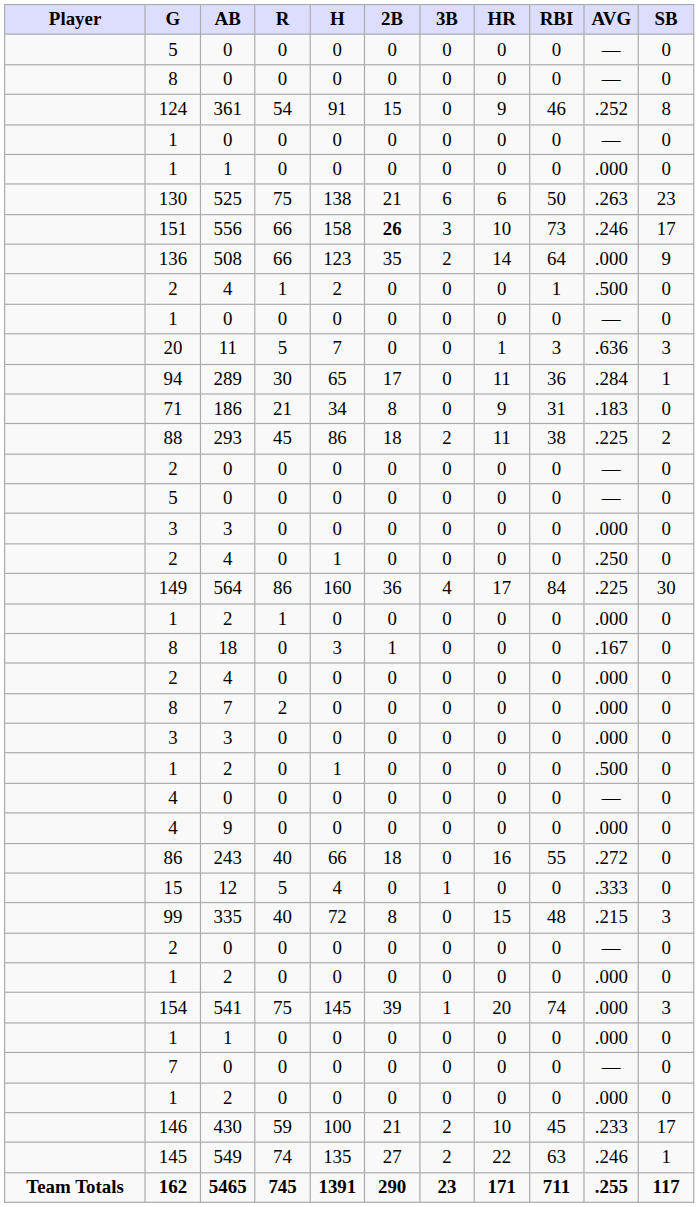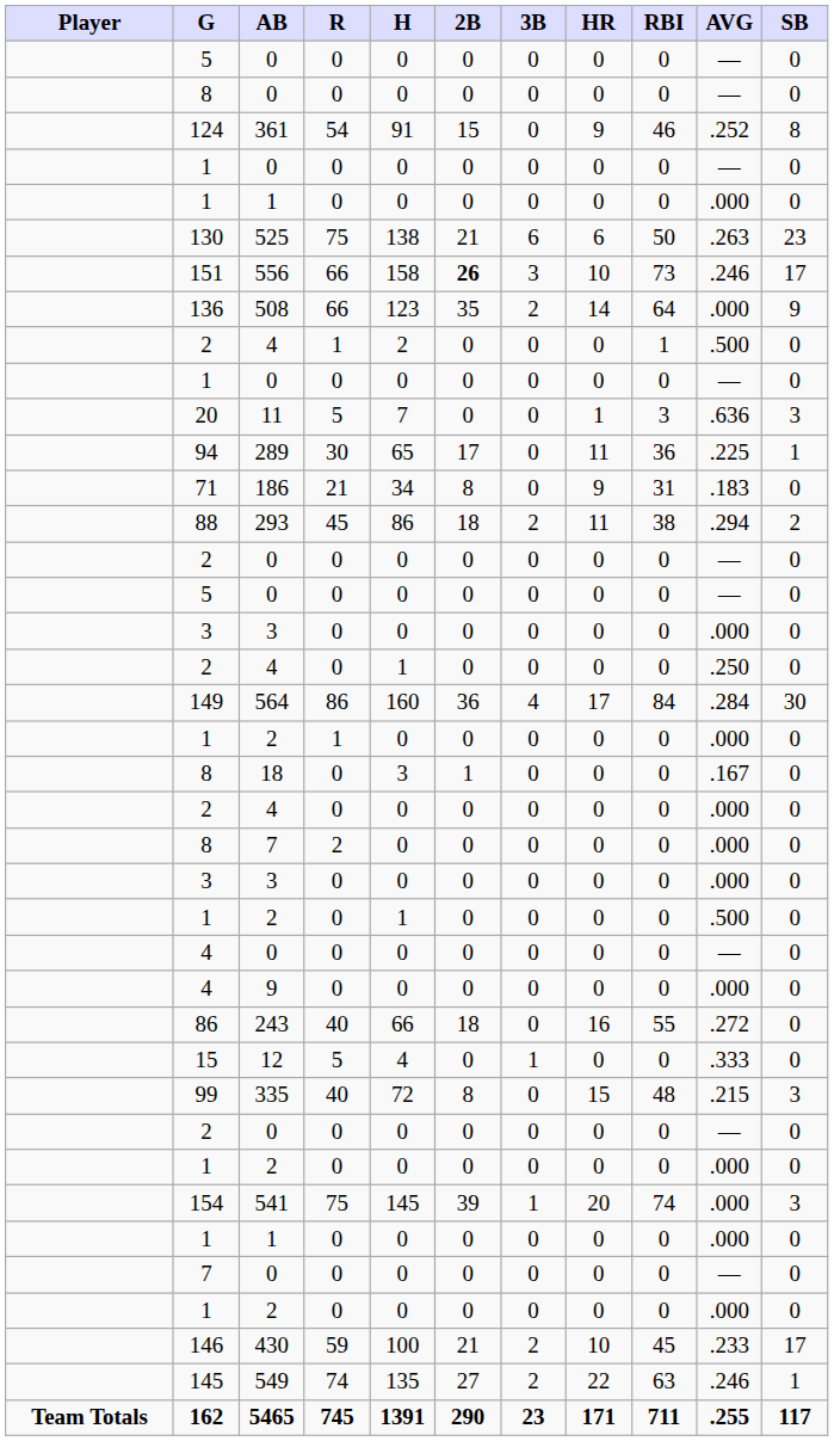 <table class="wikitable sortable" style="text-align:center;">
 <tr>
 <th style="background:#ddf; width:18%;">Player</th>
 <th style="background:#ddf; width:7%;">G</th>
 <th style="background:#ddf; width:7%;">AB</th>
 <th style="background:#ddf; width:7%;">R</th>
 <th style="background:#ddf; width:7%;">H</th>
 <th style="background:#ddf; width:7%;">2B</th>
 <th style="background:#ddf; width:7%;">3B</th>
 <th style="background:#ddf; width:7%;">HR</th>
 <th style="background:#ddf; width:7%;">RBI</th>
 <th style="background:#ddf; width:7%;">AVG</th>
 <th style="background:#ddf; width:7%;">SB</th>
 </tr>
 <tr>
 <td align=left></td>
 <td>5</td>
 <td>0</td>
 <td>0</td>
 <td>0</td>
 <td>0</td>
 <td>0</td>
 <td>0</td>
 <td>0</td>
 <td>—</td>
 <td>0</td>
 </tr>
 <tr>
 <td align=left></td>
 <td>8</td>
 <td>0</td>
 <td>0</td>
 <td>0</td>
 <td>0</td>
 <td>0</td>
 <td>0</td>
 <td>0</td>
 <td>—</td>
 <td>0</td>
 </tr>
 <tr>
 <td align=left></td>
 <td>124</td>
 <td>361</td>
 <td>54</td>
 <td>91</td>
 <td>15</td>
 <td>0</td>
 <td>9</td>
 <td>46</td>
 <td>.252</td>
 <td>8</td>
 </tr>
 <tr>
 <td align=left></td>
 <td>1</td>
 <td>0</td>
 <td>0</td>
 <td>0</td>
 <td>0</td>
 <td>0</td>
 <td>0</td>
 <td>0</td>
 <td>—</td>
 <td>0</td>
 </tr>
 <tr>
 <td align=left></td>
 <td>1</td>
 <td>1</td>
 <td>0</td>
 <td>0</td>
 <td>0</td>
 <td>0</td>
 <td>0</td>
 <td>0</td>
 <td>.000</td>
 <td>0</td>
 </tr>
 <tr>
 <td align=left></td>
 <td>130</td>
 <td>525</td>
 <td>75</td>
 <td>138</td>
 <td>21</td>
 <td>6</td>
 <td>6</td>
 <td>50</td>
 <td>.263</td>
 <td>23</td>
 </tr>
 <tr>
 <td align=left></td>
 <td>151</td>
 <td>556</td>
 <td>66</td>
 <td>158</td>
 <td><strong>26</strong></td>
 <td>3</td>
 <td>10</td>
 <td>73</td>
 <td>.246</td>
 <td>17</td>
 </tr>
 <tr>
 <td align=left></td>
 <td>136</td>
 <td>508</td>
 <td>66</td>
 <td>123</td>
 <td>35</td>
 <td>2</td>
 <td>14</td>
 <td>64</td>
 <td>.000</td>
 <td>9</td>
 </tr>
 <tr>
 <td align=left></td>
 <td>2</td>
 <td>4</td>
 <td>1</td>
 <td>2</td>
 <td>0</td>
 <td>0</td>
 <td>0</td>
 <td>1</td>
 <td>.500</td>
 <td>0</td>
 </tr>
 <tr>
 <td align=left></td>
 <td>1</td>
 <td>0</td>
 <td>0</td>
 <td>0</td>
 <td>0</td>
 <td>0</td>
 <td>0</td>
 <td>0</td>
 <td>—</td>
 <td>0</td>
 </tr>
 <tr>
 <td align=left></td>
 <td>20</td>
 <td>11</td>
 <td>5</td>
 <td>7</td>
 <td>0</td>
 <td>0</td>
 <td>1</td>
 <td>3</td>
 <td>.636</td>
 <td>3</td>
 </tr>
 <tr>
 <td align=left></td>
 <td>94</td>
 <td>289</td>
 <td>30</td>
 <td>65</td>
 <td>17</td>
 <td>0</td>
 <td>11</td>
 <td>36</td>
-<td>.284</td>
+<td>.225</td>
 <td>1</td>
 </tr>
 <tr>
 <td align=left></td>
 <td>71</td>
 <td>186</td>
 <td>21</td>
 <td>34</td>
 <td>8</td>
 <td>0</td>
 <td>9</td>
 <td>31</td>
 <td>.183</td>
 <td>0</td>
 </tr>
 <tr>
 <td align=left></td>
 <td>88</td>
 <td>293</td>
 <td>45</td>
 <td>86</td>
 <td>18</td>
 <td>2</td>
 <td>11</td>
 <td>38</td>
-<td>.225</td>
+<td>.294</td>
 <td>2</td>
 </tr>
 <tr>
 <td align=left></td>
 <td>2</td>
 <td>0</td>
 <td>0</td>
 <td>0</td>
 <td>0</td>
 <td>0</td>
 <td>0</td>
 <td>0</td>
 <td>—</td>
 <td>0</td>
 </tr>
 <tr>
 <td align=left></td>
 <td>5</td>
 <td>0</td>
 <td>0</td>
 <td>0</td>
 <td>0</td>
 <td>0</td>
 <td>0</td>
 <td>0</td>
 <td>—</td>
 <td>0</td>
 </tr>
 <tr>
 <td align=left></td>
 <td>3</td>
 <td>3</td>
 <td>0</td>
 <td>0</td>
 <td>0</td>
 <td>0</td>
 <td>0</td>
 <td>0</td>
 <td>.000</td>
 <td>0</td>
 </tr>
 <tr>
 <td align=left></td>
 <td>2</td>
 <td>4</td>
 <td>0</td>
 <td>1</td>
 <td>0</td>
 <td>0</td>
 <td>0</td>
 <td>0</td>
 <td>.250</td>
 <td>0</td>
 </tr>
 <tr>
 <td align=left></td>
 <td>149</td>
 <td>564</td>
 <td>86</td>
 <td>160</td>
 <td>36</td>
 <td>4</td>
 <td>17</td>
 <td>84</td>
-<td>.225</td>
+<td>.284</td>
 <td>30</td>
 </tr>
 <tr>
 <td align=left></td>
 <td>1</td>
 <td>2</td>
 <td>1</td>
 <td>0</td>
 <td>0</td>
 <td>0</td>
 <td>0</td>
 <td>0</td>
 <td>.000</td>
 <td>0</td>
 </tr>
 <tr>
 <td align=left></td>
 <td>8</td>
 <td>18</td>
 <td>0</td>
 <td>3</td>
 <td>1</td>
 <td>0</td>
 <td>0</td>
 <td>0</td>
 <td>.167</td>
 <td>0</td>
 </tr>
 <tr>
 <td align=left></td>
 <td>2</td>
 <td>4</td>
 <td>0</td>
 <td>0</td>
 <td>0</td>
 <td>0</td>
 <td>0</td>
 <td>0</td>
 <td>.000</td>
 <td>0</td>
 </tr>
 <tr>
 <td align=left></td>
 <td>8</td>
 <td>7</td>
 <td>2</td>
 <td>0</td>
 <td>0</td>
 <td>0</td>
 <td>0</td>
 <td>0</td>
 <td>.000</td>
 <td>0</td>
 </tr>
 <tr>
 <td align=left></td>
 <td>3</td>
 <td>3</td>
 <td>0</td>
 <td>0</td>
 <td>0</td>
 <td>0</td>
 <td>0</td>
 <td>0</td>
 <td>.000</td>
 <td>0</td>
 </tr>
 <tr>
 <td align=left></td>
 <td>1</td>
 <td>2</td>
 <td>0</td>
 <td>1</td>
 <td>0</td>
 <td>0</td>
 <td>0</td>
 <td>0</td>
 <td>.500</td>
 <td>0</td>
 </tr>
 <tr>
 <td align=left></td>
 <td>4</td>
 <td>0</td>
 <td>0</td>
 <td>0</td>
 <td>0</td>
 <td>0</td>
 <td>0</td>
 <td>0</td>
 <td>—</td>
 <td>0</td>
 </tr>
 <tr>
 <td align=left></td>
 <td>4</td>
 <td>9</td>
 <td>0</td>
 <td>0</td>
 <td>0</td>
 <td>0</td>
 <td>0</td>
 <td>0</td>
 <td>.000</td>
 <td>0</td>
 </tr>
 <tr>
 <td align=left></td>
 <td>86</td>
 <td>243</td>
 <td>40</td>
 <td>66</td>
 <td>18</td>
 <td>0</td>
 <td>16</td>
 <td>55</td>
 <td>.272</td>
 <td>0</td>
 </tr>
 <tr>
 <td align=left></td>
 <td>15</td>
 <td>12</td>
 <td>5</td>
 <td>4</td>
 <td>0</td>
 <td>1</td>
 <td>0</td>
 <td>0</td>
 <td>.333</td>
 <td>0</td>
 </tr>
 <tr>
 <td align=left></td>
 <td>99</td>
 <td>335</td>
 <td>40</td>
 <td>72</td>
 <td>8</td>
 <td>0</td>
 <td>15</td>
 <td>48</td>
 <td>.215</td>
 <td>3</td>
 </tr>
 <tr>
 <td align=left></td>
 <td>2</td>
 <td>0</td>
 <td>0</td>
 <td>0</td>
 <td>0</td>
 <td>0</td>
 <td>0</td>
 <td>0</td>
 <td>—</td>
 <td>0</td>
 </tr>
 <tr>
 <td align=left></td>
 <td>1</td>
 <td>2</td>
 <td>0</td>
 <td>0</td>
 <td>0</td>
 <td>0</td>
 <td>0</td>
 <td>0</td>
 <td>.000</td>
 <td>0</td>
 </tr>
 <tr>
 <td align=left></td>
 <td>154</td>
 <td>541</td>
 <td>75</td>
 <td>145</td>
 <td>39</td>
 <td>1</td>
 <td>20</td>
 <td>74</td>
 <td>.000</td>
 <td>3</td>
 </tr>
 <tr>
 <td align=left></td>
 <td>1</td>
 <td>1</td>
 <td>0</td>
 <td>0</td>
 <td>0</td>
 <td>0</td>
 <td>0</td>
 <td>0</td>
 <td>.000</td>
 <td>0</td>
 </tr>
 <tr>
 <td align=left></td>
 <td>7</td>
 <td>0</td>
 <td>0</td>
 <td>0</td>
 <td>0</td>
 <td>0</td>
 <td>0</td>
 <td>0</td>
 <td>—</td>
 <td>0</td>
 </tr>
 <tr>
 <td align=left></td>
 <td>1</td>
 <td>2</td>
 <td>0</td>
 <td>0</td>
 <td>0</td>
 <td>0</td>
 <td>0</td>
 <td>0</td>
 <td>.000</td>
 <td>0</td>
 </tr>
 <tr>
 <td align=left></td>
 <td>146</td>
 <td>430</td>
 <td>59</td>
 <td>100</td>
 <td>21</td>
 <td>2</td>
 <td>10</td>
 <td>45</td>
 <td>.233</td>
 <td>17</td>
 </tr>
 <tr>
 <td align=left></td>
 <td>145</td>
 <td>549</td>
 <td>74</td>
 <td>135</td>
 <td>27</td>
 <td>2</td>
 <td>22</td>
 <td>63</td>
 <td>.246</td>
 <td>1</td>
 </tr>
 <tr class="sortbottom">
 <td><strong>Team Totals</strong></td>
 <td><strong>162</strong></td>
 <td><strong>5465</strong></td>
 <td><strong>745</strong></td>
 <td><strong>1391</strong></td>
 <td><strong>290</strong></td>
 <td><strong>23</strong></td>
 <td><strong>171</strong></td>
 <td><strong>711</strong></td>
 <td><strong>.255</strong></td>
 <td><strong>117</strong></td>
 </tr>
 </table>
